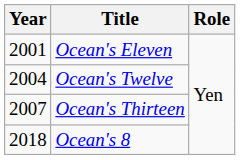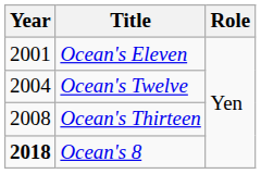 <table class="wikitable sortable">
 <tr>
 <th>Year</th>
 <th>Title</th>
 <th>Role</th>
 </tr>
 <tr>
 <td>2001</td>
 <td><em><a href='#'>Ocean's Eleven</a></em></td>
 <td rowspan="4">Yen</td>
 </tr>
 <tr>
 <td>2004</td>
 <td><em><a href='#'>Ocean's Twelve</a></em></td>
 </tr>
 <tr>
-<td>2007</td>
+<td>2008</td>
 <td><em><a href='#'>Ocean's Thirteen</a></em></td>
 </tr>
 <tr>
-<td>2018</td>
+<td><strong>2018</strong></td>
 <td><em><a href='#'>Ocean's 8</a></em></td>
 </tr>
 </table>
